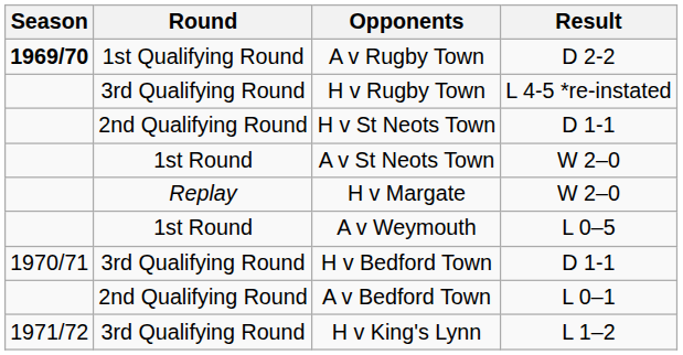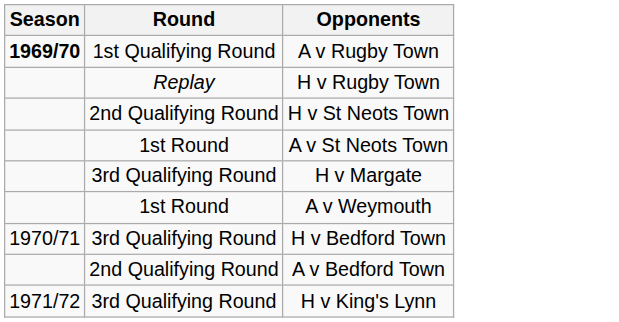 <table class="wikitable collapsible collapsed" style=text-align:center>
 <tr>
 <th>Season</th>
 <th>Round</th>
 <th>Opponents</th>
-<th>Result</th>
 </tr>
 <tr>
 <td><strong>1969/70</strong></td>
 <td>1st Qualifying Round</td>
 <td>A v Rugby Town</td>
-<td>D 2-2</td>
 </tr>
 <tr>
 <td></td>
-<td>3rd Qualifying Round</td>
+<td><em>Replay</em></td>
 <td>H v Rugby Town</td>
-<td>L 4-5 *re-instated</td>
 </tr>
 <tr>
 <td></td>
 <td>2nd Qualifying Round</td>
 <td>H v St Neots Town</td>
-<td>D 1-1</td>
 </tr>
 <tr>
 <td></td>
 <td>1st Round</td>
 <td>A v St Neots Town</td>
-<td>W 2–0</td>
 </tr>
 <tr>
 <td></td>
-<td><em>Replay</em></td>
+<td>3rd Qualifying Round</td>
 <td>H v Margate</td>
-<td>W 2–0</td>
 </tr>
 <tr>
 <td></td>
 <td>1st Round</td>
 <td>A v Weymouth</td>
-<td>L 0–5</td>
 </tr>
 <tr>
 <td>1970/71</td>
 <td>3rd Qualifying Round</td>
 <td>H v Bedford Town</td>
-<td>D 1-1</td>
 </tr>
 <tr>
 <td></td>
 <td>2nd Qualifying Round</td>
 <td>A v Bedford Town</td>
-<td>L 0–1</td>
 </tr>
 <tr>
 <td>1971/72</td>
 <td>3rd Qualifying Round</td>
 <td>H v King's Lynn</td>
-<td>L 1–2</td>
 </tr>
 </table>
